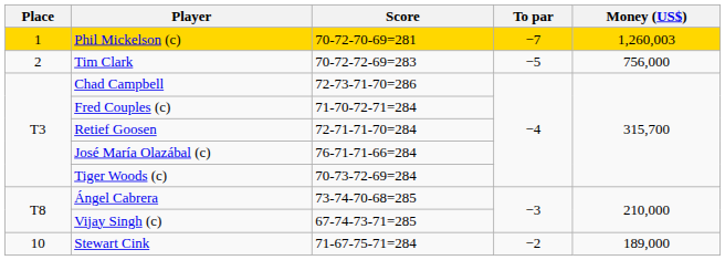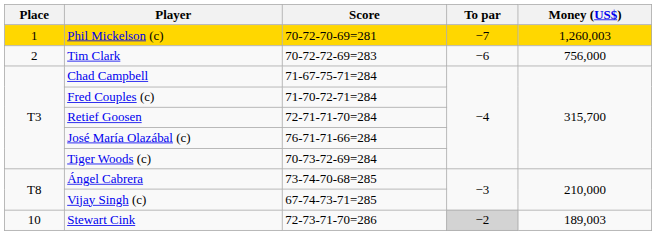 <table class="wikitable" style="width:50em;margin-bottom:0;">
 <tr>
 <th>Place</th>
 <th>Player</th>
 <th>Score</th>
 <th>To par</th>
 <th>Money (<a href='#'>US$</a>)</th>
 </tr>
 <tr style="background:gold">
 <td align=center>1</td>
 <td> <a href='#'>Phil Mickelson</a> (c)</td>
 <td>70-72-70-69=281</td>
 <td align=center>−7</td>
 <td align=center>1,260,003</td>
 </tr>
 <tr>
 <td align=center>2</td>
 <td> <a href='#'>Tim Clark</a></td>
 <td>70-72-72-69=283</td>
-<td align=center>−5</td>
+<td align=center>−6</td>
 <td align=center>756,000</td>
 </tr>
 <tr>
 <td rowspan=5 align=center>T3</td>
 <td> <a href='#'>Chad Campbell</a></td>
-<td>72-73-71-70=286</td>
+<td>71-67-75-71=284</td>
 <td rowspan=5 align=center>−4</td>
 <td rowspan=5 align=center>315,700</td>
 </tr>
 <tr>
 <td> <a href='#'>Fred Couples</a> (c)</td>
 <td>71-70-72-71=284</td>
 </tr>
 <tr>
 <td> <a href='#'>Retief Goosen</a></td>
 <td>72-71-71-70=284</td>
 </tr>
 <tr>
 <td> <a href='#'>José María Olazábal</a> (c)</td>
 <td>76-71-71-66=284</td>
 </tr>
 <tr>
 <td> <a href='#'>Tiger Woods</a> (c)</td>
 <td>70-73-72-69=284</td>
 </tr>
 <tr>
 <td rowspan=2 align=center>T8</td>
 <td> <a href='#'>Ángel Cabrera</a></td>
 <td>73-74-70-68=285</td>
 <td rowspan=2 align=center>−3</td>
 <td rowspan=2 align=center>210,000</td>
 </tr>
 <tr>
 <td> <a href='#'>Vijay Singh</a> (c)</td>
 <td>67-74-73-71=285</td>
 </tr>
 <tr>
 <td align=center>10</td>
 <td> <a href='#'>Stewart Cink</a></td>
-<td>71-67-75-71=284</td>
-<td align=center>−2</td>
-<td align=center>189,000</td>
+<td>72-73-71-70=286</td>
+<td align=center style="background: lightgrey;">−2</td>
+<td align=center>189,003</td>
 </tr>
 </table>
